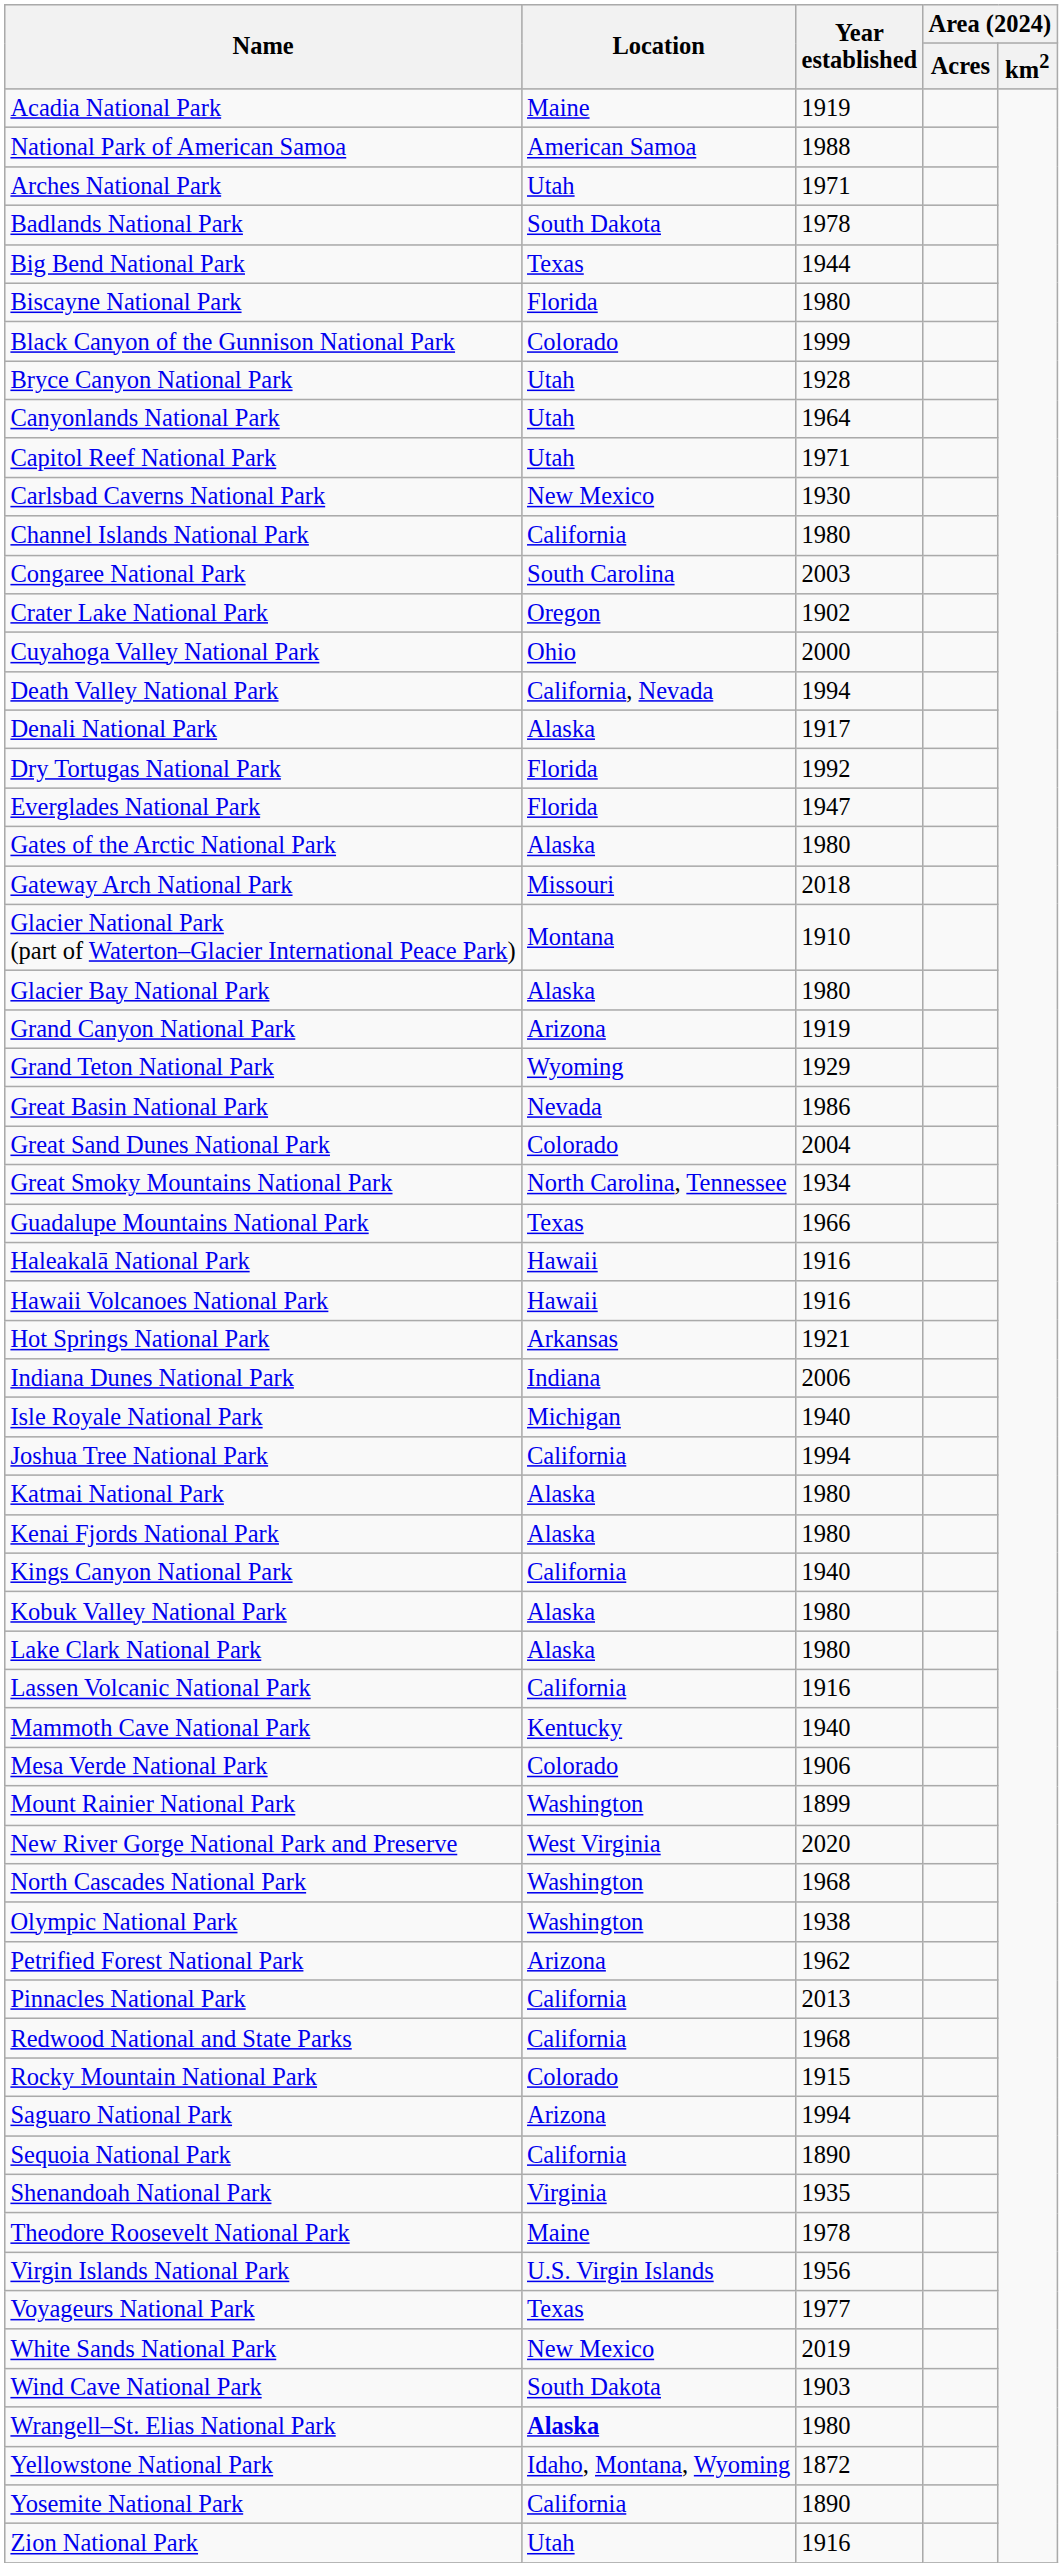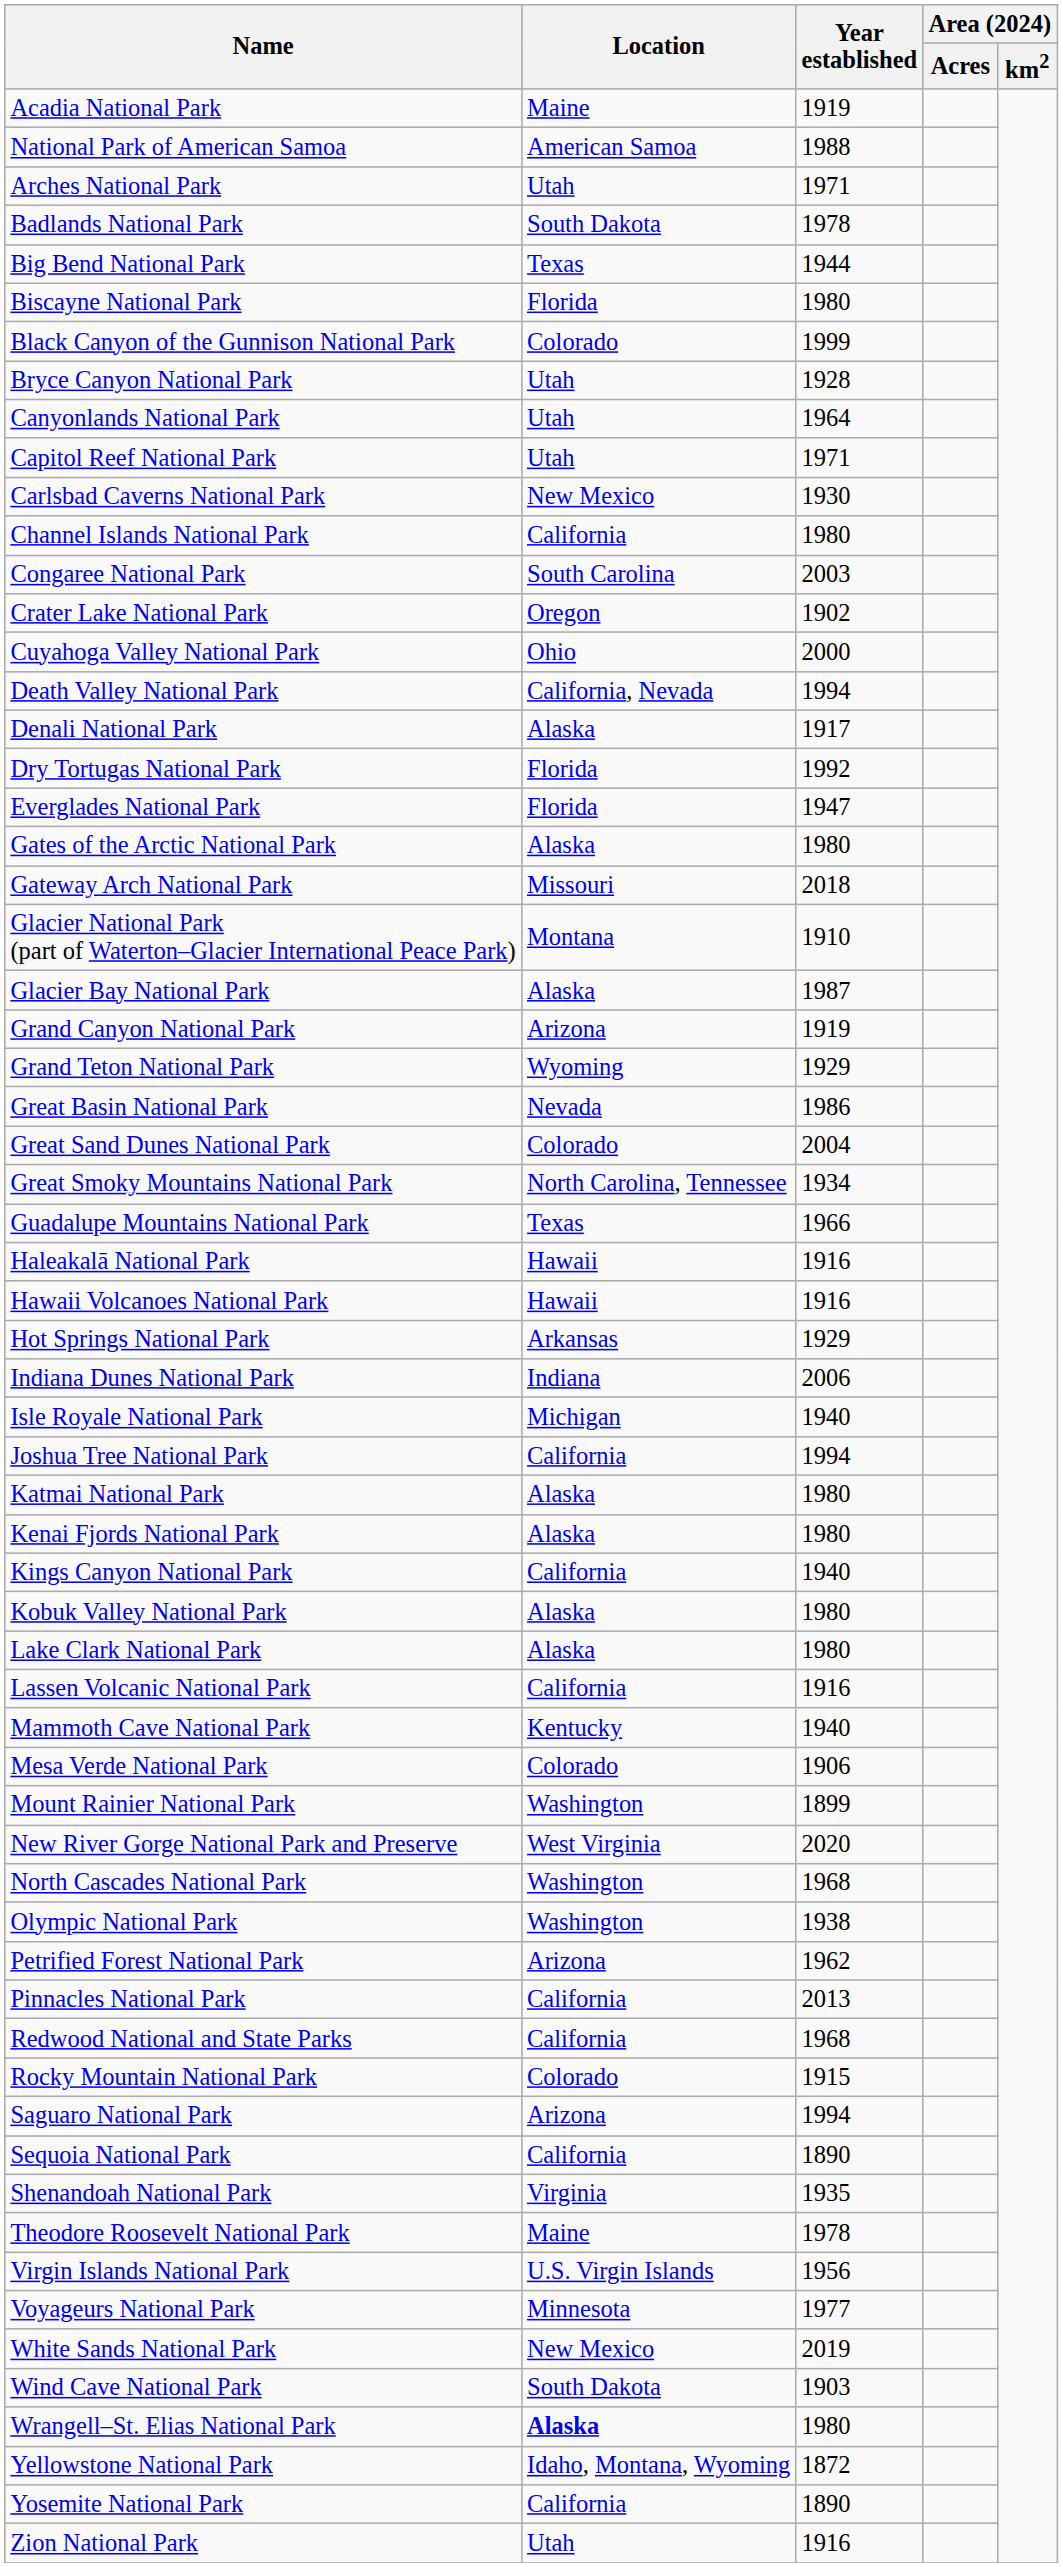 <table class="sortable wikitable">
 <tr>
 <th rowspan=2>Name</th>
 <th rowspan=2>Location</th>
 <th rowspan=2>Year<br>established</th>
 <th colspan=2>Area (2024)</th>
 </tr>
 <tr>
 <th>Acres</th>
 <th>km<sup>2</sup></th>
 </tr>
 <tr>
 <td><a href='#'>Acadia National Park</a></td>
 <td><a href='#'>Maine</a></td>
 <td>1919</td>
 <td></td>
 </tr>
 <tr>
 <td><a href='#'>National Park of American Samoa</a></td>
 <td><a href='#'>American Samoa</a></td>
 <td>1988</td>
 <td></td>
 </tr>
 <tr>
 <td><a href='#'>Arches National Park</a></td>
 <td><a href='#'>Utah</a></td>
 <td>1971</td>
 <td></td>
 </tr>
 <tr>
 <td><a href='#'>Badlands National Park</a></td>
 <td><a href='#'>South Dakota</a></td>
 <td>1978</td>
 <td></td>
 </tr>
 <tr>
 <td><a href='#'>Big Bend National Park</a></td>
 <td><a href='#'>Texas</a></td>
 <td>1944</td>
 <td></td>
 </tr>
 <tr>
 <td><a href='#'>Biscayne National Park</a></td>
 <td><a href='#'>Florida</a></td>
 <td>1980</td>
 <td></td>
 </tr>
 <tr>
 <td><a href='#'>Black Canyon of the Gunnison National Park</a></td>
 <td><a href='#'>Colorado</a></td>
 <td>1999</td>
 <td></td>
 </tr>
 <tr>
 <td><a href='#'>Bryce Canyon National Park</a></td>
 <td><a href='#'>Utah</a></td>
 <td>1928</td>
 <td></td>
 </tr>
 <tr>
 <td><a href='#'>Canyonlands National Park</a></td>
 <td><a href='#'>Utah</a></td>
 <td>1964</td>
 <td></td>
 </tr>
 <tr>
 <td><a href='#'>Capitol Reef National Park</a></td>
 <td><a href='#'>Utah</a></td>
 <td>1971</td>
 <td></td>
 </tr>
 <tr>
 <td><a href='#'>Carlsbad Caverns National Park</a></td>
 <td><a href='#'>New Mexico</a></td>
 <td>1930</td>
 <td></td>
 </tr>
 <tr>
 <td><a href='#'>Channel Islands National Park</a></td>
 <td><a href='#'>California</a></td>
 <td>1980</td>
 <td></td>
 </tr>
 <tr>
 <td><a href='#'>Congaree National Park</a></td>
 <td><a href='#'>South Carolina</a></td>
 <td>2003</td>
 <td></td>
 </tr>
 <tr>
 <td><a href='#'>Crater Lake National Park</a></td>
 <td><a href='#'>Oregon</a></td>
 <td>1902</td>
 <td></td>
 </tr>
 <tr>
 <td><a href='#'>Cuyahoga Valley National Park</a></td>
 <td><a href='#'>Ohio</a></td>
 <td>2000</td>
 <td></td>
 </tr>
 <tr>
 <td><a href='#'>Death Valley National Park</a></td>
 <td><a href='#'>California</a>, <a href='#'>Nevada</a></td>
 <td>1994</td>
 <td></td>
 </tr>
 <tr>
 <td><a href='#'>Denali National Park</a></td>
 <td><a href='#'>Alaska</a></td>
 <td>1917</td>
 <td></td>
 </tr>
 <tr>
 <td><a href='#'>Dry Tortugas National Park</a></td>
 <td><a href='#'>Florida</a></td>
 <td>1992</td>
 <td></td>
 </tr>
 <tr>
 <td><a href='#'>Everglades National Park</a></td>
 <td><a href='#'>Florida</a></td>
 <td>1947</td>
 <td></td>
 </tr>
 <tr>
 <td><a href='#'>Gates of the Arctic National Park</a></td>
 <td><a href='#'>Alaska</a></td>
 <td>1980</td>
 <td></td>
 </tr>
 <tr>
 <td><a href='#'>Gateway Arch National Park</a></td>
 <td><a href='#'>Missouri</a></td>
 <td>2018</td>
 <td></td>
 </tr>
 <tr>
 <td><a href='#'>Glacier National Park</a><br>(part of <a href='#'>Waterton–Glacier International Peace Park</a>)</td>
 <td><a href='#'>Montana</a></td>
 <td>1910</td>
 <td></td>
 </tr>
 <tr>
 <td><a href='#'>Glacier Bay National Park</a></td>
 <td><a href='#'>Alaska</a></td>
-<td>1980</td>
+<td>1987</td>
 <td></td>
 </tr>
 <tr>
 <td><a href='#'>Grand Canyon National Park</a></td>
 <td><a href='#'>Arizona</a></td>
 <td>1919</td>
 <td></td>
 </tr>
 <tr>
 <td><a href='#'>Grand Teton National Park</a></td>
 <td><a href='#'>Wyoming</a></td>
 <td>1929</td>
 <td></td>
 </tr>
 <tr>
 <td><a href='#'>Great Basin National Park</a></td>
 <td><a href='#'>Nevada</a></td>
 <td>1986</td>
 <td></td>
 </tr>
 <tr>
 <td><a href='#'>Great Sand Dunes National Park</a></td>
 <td><a href='#'>Colorado</a></td>
 <td>2004</td>
 <td></td>
 </tr>
 <tr>
 <td><a href='#'>Great Smoky Mountains National Park</a></td>
 <td><a href='#'>North Carolina</a>, <a href='#'>Tennessee</a></td>
 <td>1934</td>
 <td></td>
 </tr>
 <tr>
 <td><a href='#'>Guadalupe Mountains National Park</a></td>
 <td><a href='#'>Texas</a></td>
 <td>1966</td>
 <td></td>
 </tr>
 <tr>
 <td><a href='#'>Haleakalā National Park</a></td>
 <td><a href='#'>Hawaii</a></td>
 <td>1916</td>
 <td></td>
 </tr>
 <tr>
 <td><a href='#'>Hawaii Volcanoes National Park</a></td>
 <td><a href='#'>Hawaii</a></td>
 <td>1916</td>
 <td></td>
 </tr>
 <tr>
 <td><a href='#'>Hot Springs National Park</a></td>
 <td><a href='#'>Arkansas</a></td>
-<td>1921</td>
+<td>1929</td>
 <td></td>
 </tr>
 <tr>
 <td><a href='#'>Indiana Dunes National Park</a></td>
 <td><a href='#'>Indiana</a></td>
 <td>2006</td>
 <td></td>
 </tr>
 <tr>
 <td><a href='#'>Isle Royale National Park</a></td>
 <td><a href='#'>Michigan</a></td>
 <td>1940</td>
 <td></td>
 </tr>
 <tr>
 <td><a href='#'>Joshua Tree National Park</a></td>
 <td><a href='#'>California</a></td>
 <td>1994</td>
 <td></td>
 </tr>
 <tr>
 <td><a href='#'>Katmai National Park</a></td>
 <td><a href='#'>Alaska</a></td>
 <td>1980</td>
 <td></td>
 </tr>
 <tr>
 <td><a href='#'>Kenai Fjords National Park</a></td>
 <td><a href='#'>Alaska</a></td>
 <td>1980</td>
 <td></td>
 </tr>
 <tr>
 <td><a href='#'>Kings Canyon National Park</a></td>
 <td><a href='#'>California</a></td>
 <td>1940</td>
 <td></td>
 </tr>
 <tr>
 <td><a href='#'>Kobuk Valley National Park</a></td>
 <td><a href='#'>Alaska</a></td>
 <td>1980</td>
 <td></td>
 </tr>
 <tr>
 <td><a href='#'>Lake Clark National Park</a></td>
 <td><a href='#'>Alaska</a></td>
 <td>1980</td>
 <td></td>
 </tr>
 <tr>
 <td><a href='#'>Lassen Volcanic National Park</a></td>
 <td><a href='#'>California</a></td>
 <td>1916</td>
 <td></td>
 </tr>
 <tr>
 <td><a href='#'>Mammoth Cave National Park</a></td>
 <td><a href='#'>Kentucky</a></td>
 <td>1940</td>
 <td></td>
 </tr>
 <tr>
 <td><a href='#'>Mesa Verde National Park</a></td>
 <td><a href='#'>Colorado</a></td>
 <td>1906</td>
 <td></td>
 </tr>
 <tr>
 <td><a href='#'>Mount Rainier National Park</a></td>
 <td><a href='#'>Washington</a></td>
 <td>1899</td>
 <td></td>
 </tr>
 <tr>
 <td><a href='#'>New River Gorge National Park and Preserve</a></td>
 <td><a href='#'>West Virginia</a></td>
 <td>2020</td>
 <td></td>
 </tr>
 <tr>
 <td><a href='#'>North Cascades National Park</a></td>
 <td><a href='#'>Washington</a></td>
 <td>1968</td>
 <td></td>
 </tr>
 <tr>
 <td><a href='#'>Olympic National Park</a></td>
 <td><a href='#'>Washington</a></td>
 <td>1938</td>
 <td></td>
 </tr>
 <tr>
 <td><a href='#'>Petrified Forest National Park</a></td>
 <td><a href='#'>Arizona</a></td>
 <td>1962</td>
 <td></td>
 </tr>
 <tr>
 <td><a href='#'>Pinnacles National Park</a></td>
 <td><a href='#'>California</a></td>
 <td>2013</td>
 <td></td>
 </tr>
 <tr>
 <td><a href='#'>Redwood National and State Parks</a></td>
 <td><a href='#'>California</a></td>
 <td>1968</td>
 <td></td>
 </tr>
 <tr>
 <td><a href='#'>Rocky Mountain National Park</a></td>
 <td><a href='#'>Colorado</a></td>
 <td>1915</td>
 <td></td>
 </tr>
 <tr>
 <td><a href='#'>Saguaro National Park</a></td>
 <td><a href='#'>Arizona</a></td>
 <td>1994</td>
 <td></td>
 </tr>
 <tr>
 <td><a href='#'>Sequoia National Park</a></td>
 <td><a href='#'>California</a></td>
 <td>1890</td>
 <td></td>
 </tr>
 <tr>
 <td><a href='#'>Shenandoah National Park</a></td>
 <td><a href='#'>Virginia</a></td>
 <td>1935</td>
 <td></td>
 </tr>
 <tr>
 <td><a href='#'>Theodore Roosevelt National Park</a></td>
 <td><a href='#'>Maine</a></td>
 <td>1978</td>
 <td></td>
 </tr>
 <tr>
 <td><a href='#'>Virgin Islands National Park</a></td>
 <td><a href='#'>U.S. Virgin Islands</a></td>
 <td>1956</td>
 <td></td>
 </tr>
 <tr>
 <td><a href='#'>Voyageurs National Park</a></td>
-<td><a href='#'>Texas</a></td>
+<td><a href='#'>Minnesota</a></td>
 <td>1977</td>
 <td></td>
 </tr>
 <tr>
 <td><a href='#'>White Sands National Park</a></td>
 <td><a href='#'>New Mexico</a></td>
 <td>2019</td>
 <td></td>
 </tr>
 <tr>
 <td><a href='#'>Wind Cave National Park</a></td>
 <td><a href='#'>South Dakota</a></td>
 <td>1903</td>
 <td></td>
 </tr>
 <tr>
 <td><a href='#'>Wrangell–St. Elias National Park</a></td>
 <td><strong><a href='#'>Alaska</a></strong></td>
 <td>1980</td>
 <td></td>
 </tr>
 <tr>
 <td><a href='#'>Yellowstone National Park</a></td>
 <td><a href='#'>Idaho</a>, <a href='#'>Montana</a>, <a href='#'>Wyoming</a></td>
 <td>1872</td>
 <td></td>
 </tr>
 <tr>
 <td><a href='#'>Yosemite National Park</a></td>
 <td><a href='#'>California</a></td>
 <td>1890</td>
 <td></td>
 </tr>
 <tr>
 <td><a href='#'>Zion National Park</a></td>
 <td><a href='#'>Utah</a></td>
 <td>1916</td>
 <td></td>
 </tr>
 </table>
